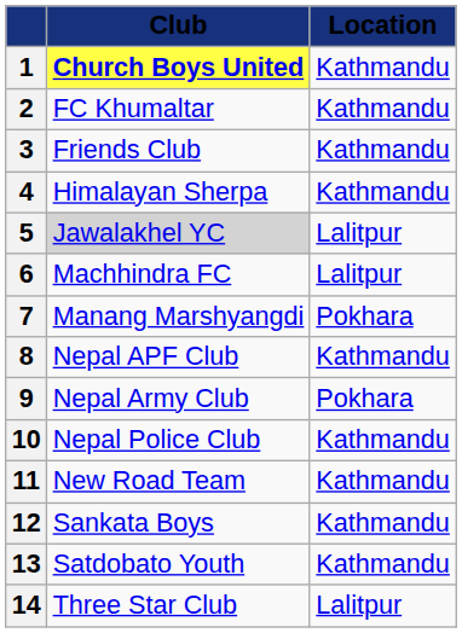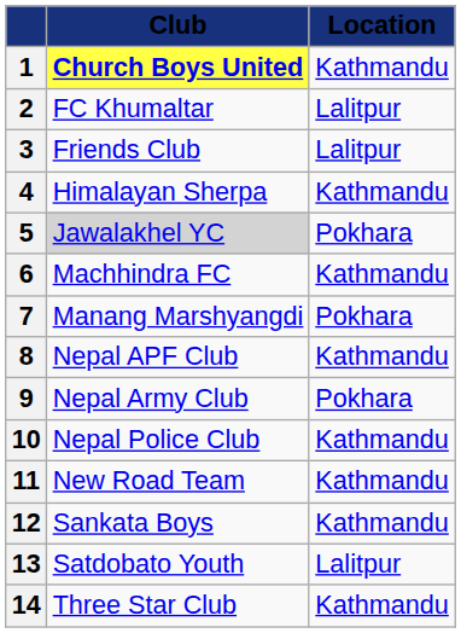 <table class="wikitable sortable" style="text-align:left">
 <tr>
 <th style="background:#17317c;"></th>
 <th style="background:#17317c;"><span>Club</span></th>
 <th style="background:#17317c;"><span>Location</span></th>
 </tr>
 <tr>
 <th>1</th>
 <td bgcolor=#ffff44><strong><a href='#'>Church Boys United</a></strong></td>
 <td><a href='#'>Kathmandu</a></td>
 </tr>
 <tr>
 <th>2</th>
 <td><a href='#'>FC Khumaltar</a></td>
-<td><a href='#'>Kathmandu</a></td>
+<td><a href='#'>Lalitpur</a></td>
 </tr>
 <tr>
 <th>3</th>
 <td><a href='#'>Friends Club</a></td>
-<td><a href='#'>Kathmandu</a></td>
+<td><a href='#'>Lalitpur</a></td>
 </tr>
 <tr>
 <th>4</th>
 <td><a href='#'>Himalayan Sherpa</a></td>
 <td><a href='#'>Kathmandu</a></td>
 </tr>
 <tr>
 <th>5</th>
 <td style="background: lightgrey;"><a href='#'>Jawalakhel YC</a></td>
-<td><a href='#'>Lalitpur</a></td>
+<td><a href='#'>Pokhara</a></td>
 </tr>
 <tr>
 <th>6</th>
 <td><a href='#'>Machhindra FC</a></td>
-<td><a href='#'>Lalitpur</a></td>
+<td><a href='#'>Kathmandu</a></td>
 </tr>
 <tr>
 <th>7</th>
 <td><a href='#'>Manang Marshyangdi</a></td>
 <td><a href='#'>Pokhara</a></td>
 </tr>
 <tr>
 <th>8</th>
 <td><a href='#'>Nepal APF Club</a></td>
 <td><a href='#'>Kathmandu</a></td>
 </tr>
 <tr>
 <th>9</th>
 <td><a href='#'>Nepal Army Club</a></td>
 <td><a href='#'>Pokhara</a></td>
 </tr>
 <tr>
 <th>10</th>
 <td><a href='#'>Nepal Police Club</a></td>
 <td><a href='#'>Kathmandu</a></td>
 </tr>
 <tr>
 <th>11</th>
 <td><a href='#'>New Road Team</a></td>
 <td><a href='#'>Kathmandu</a></td>
 </tr>
 <tr>
 <th>12</th>
 <td><a href='#'>Sankata Boys</a></td>
 <td><a href='#'>Kathmandu</a></td>
 </tr>
 <tr>
 <th>13</th>
 <td><a href='#'>Satdobato Youth</a></td>
-<td><a href='#'>Kathmandu</a></td>
+<td><a href='#'>Lalitpur</a></td>
 </tr>
 <tr>
 <th>14</th>
 <td><a href='#'>Three Star Club</a></td>
-<td><a href='#'>Lalitpur</a></td>
+<td><a href='#'>Kathmandu</a></td>
 </tr>
 </table>
